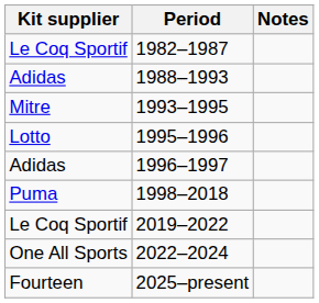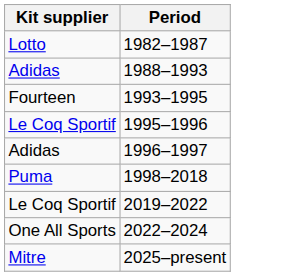 <table class="wikitable">
 <tr>
 <th>Kit supplier</th>
 <th>Period</th>
-<th>Notes</th>
 </tr>
 <tr>
-<td> <a href='#'>Le Coq Sportif</a></td>
+<td> <a href='#'>Lotto</a></td>
 <td>1982–1987</td>
-<td></td>
 </tr>
 <tr>
 <td> <a href='#'>Adidas</a></td>
 <td>1988–1993</td>
-<td></td>
 </tr>
 <tr>
-<td> <a href='#'>Mitre</a></td>
+<td> Fourteen</td>
 <td>1993–1995</td>
-<td></td>
 </tr>
 <tr>
-<td> <a href='#'>Lotto</a></td>
+<td> <a href='#'>Le Coq Sportif</a></td>
 <td>1995–1996</td>
-<td></td>
 </tr>
 <tr>
 <td> Adidas</td>
 <td>1996–1997</td>
-<td></td>
 </tr>
 <tr>
 <td> <a href='#'>Puma</a></td>
 <td>1998–2018</td>
-<td></td>
 </tr>
 <tr>
 <td> Le Coq Sportif</td>
 <td>2019–2022</td>
-<td></td>
 </tr>
 <tr>
 <td> One All Sports</td>
 <td>2022–2024</td>
-<td></td>
 </tr>
 <tr>
-<td> Fourteen</td>
+<td> <a href='#'>Mitre</a></td>
 <td>2025–present</td>
-<td></td>
 </tr>
 </table>
